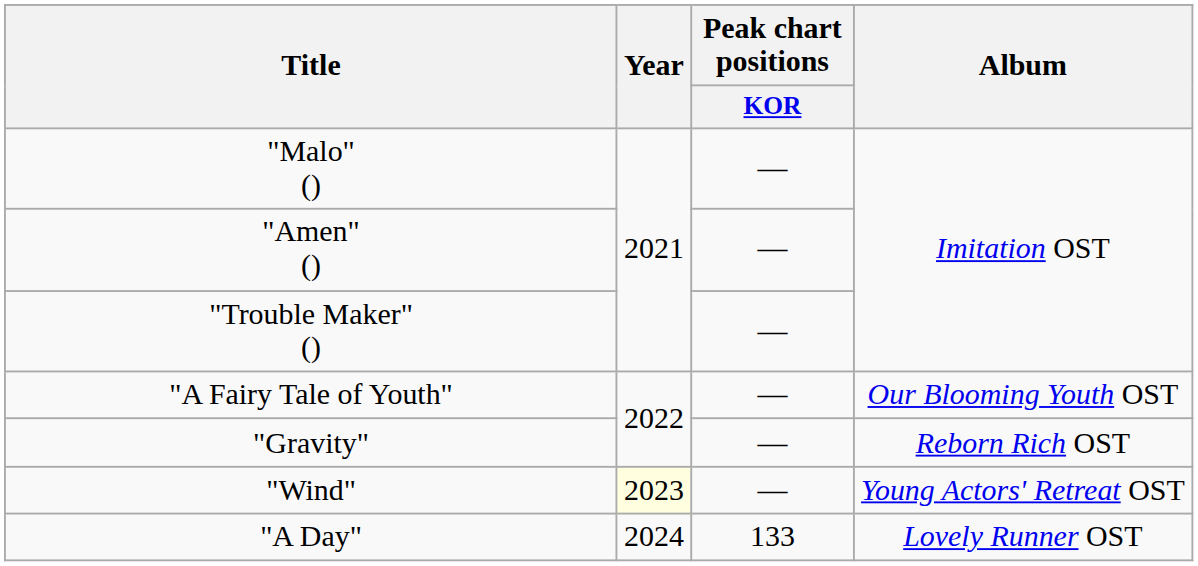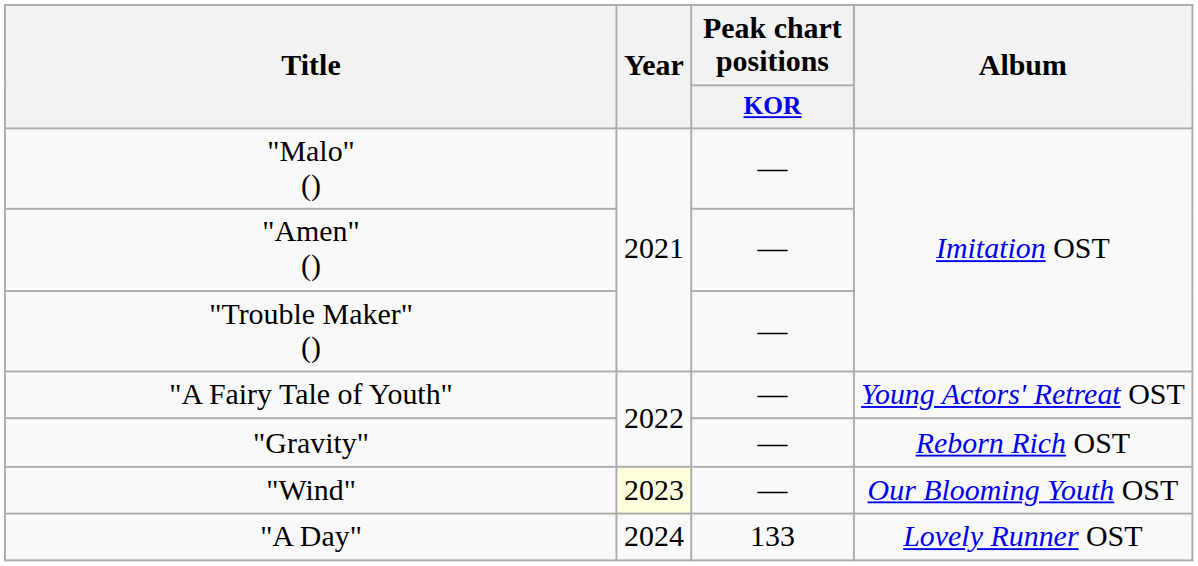 <table class="wikitable plainrowheaders" style="text-align:center;" border="1">
 <tr>
 <th scope="col" rowspan="2" style="width:20em;">Title</th>
 <th scope="col" rowspan="2">Year</th>
 <th scope="col" style="width:5em;">Peak chart positions</th>
 <th scope="col" rowspan="2">Album</th>
 </tr>
 <tr>
 <th scope="col" style="width:3em;font-size:85%;"><a href='#'>KOR</a> <br></th>
 </tr>
 <tr>
 <td>"Malo" <br> ()</td>
 <td rowspan="3">2021</td>
 <td>—</td>
 <td rowspan="3"><em><a href='#'>Imitation</a></em> OST</td>
 </tr>
 <tr>
 <td>"Amen" <br> ()</td>
 <td>—</td>
 </tr>
 <tr>
 <td>"Trouble Maker" <br> ()</td>
 <td>—</td>
 </tr>
 <tr>
 <td>"A Fairy Tale of Youth"</td>
 <td rowspan="2">2022</td>
 <td>—</td>
-<td><em><a href='#'>Our Blooming Youth</a></em> OST</td>
+<td><em><a href='#'>Young Actors' Retreat</a></em> OST</td>
 </tr>
 <tr>
 <td>"Gravity"</td>
 <td>—</td>
 <td><em><a href='#'>Reborn Rich</a></em> OST</td>
 </tr>
 <tr>
 <td>"Wind"</td>
 <td style="background: lightyellow;">2023</td>
 <td>—</td>
-<td><em><a href='#'>Young Actors' Retreat</a></em> OST</td>
+<td><em><a href='#'>Our Blooming Youth</a></em> OST</td>
 </tr>
 <tr>
 <td>"A Day"</td>
 <td>2024</td>
 <td>133</td>
 <td><em><a href='#'>Lovely Runner</a></em> OST</td>
 </tr>
 </table>
